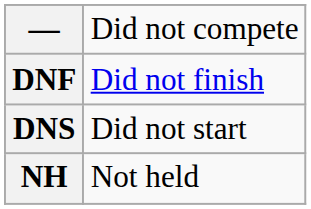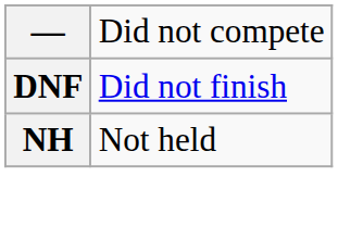 <table class="wikitable">
 <tr>
 <th scope="row">—</th>
 <td>Did not compete</td>
 </tr>
 <tr>
 <th scope="row">DNF</th>
 <td><a href='#'>Did not finish</a></td>
 </tr>
 <tr>
-<th scope="row">DNS</th>
-<td>Did not start</td>
-</tr>
-<tr>
 <th scope="row">NH</th>
 <td>Not held</td>
 </tr>
 </table>
